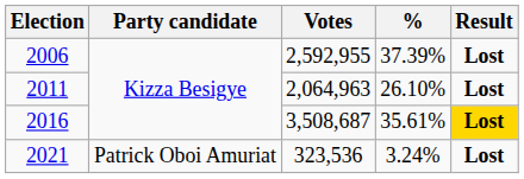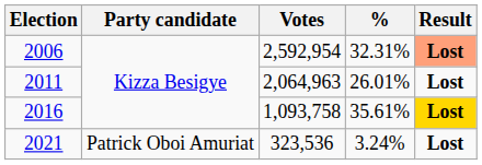 <table class="wikitable" style="text-align:center">
 <tr>
 <th>Election</th>
 <th>Party candidate</th>
 <th>Votes</th>
 <th><strong>%</strong></th>
 <th>Result</th>
 </tr>
 <tr>
 <td><a href='#'>2006</a></td>
 <td rowspan="3"><a href='#'>Kizza Besigye</a></td>
-<td>2,592,955</td>
-<td>37.39%</td>
-<td><strong>Lost</strong> </td>
+<td>2,592,954</td>
+<td>32.31%</td>
+<td style="background: lightsalmon;"><strong>Lost</strong> </td>
 </tr>
 <tr>
 <td><a href='#'>2011</a></td>
 <td>2,064,963</td>
-<td>26.10%</td>
+<td>26.01%</td>
 <td><strong>Lost</strong> </td>
 </tr>
 <tr>
 <td><a href='#'>2016</a></td>
-<td>3,508,687</td>
+<td>1,093,758</td>
 <td>35.61%</td>
 <td style="background: gold;"><strong>Lost</strong> </td>
 </tr>
 <tr>
 <td><a href='#'>2021</a></td>
 <td>Patrick Oboi Amuriat</td>
 <td>323,536</td>
 <td>3.24%</td>
 <td><strong>Lost</strong> </td>
 </tr>
 </table>
